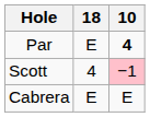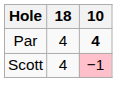 <table class="wikitable" style="text-align:center">
 <tr>
 <th>Hole</th>
 <th> 18 </th>
 <th> 10 </th>
 </tr>
 <tr>
 <td>Par</td>
-<td>E</td>
+<td>4</td>
 <td><strong>4</strong></td>
 </tr>
 <tr>
 <td align=left> Scott</td>
 <td>4</td>
 <td style="background: Pink;">−1</td>
 </tr>
-<tr>
-<td align=left> Cabrera</td>
-<td>E</td>
-<td>E</td>
-</tr>
 </table>
